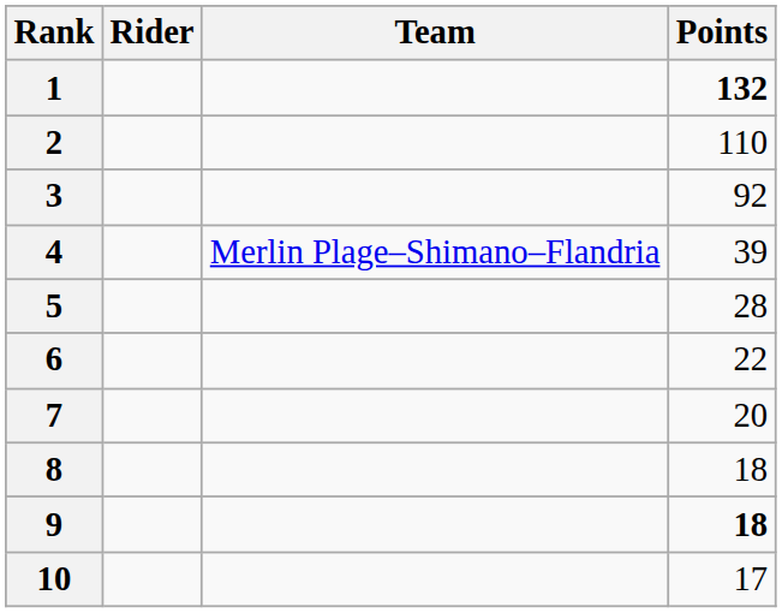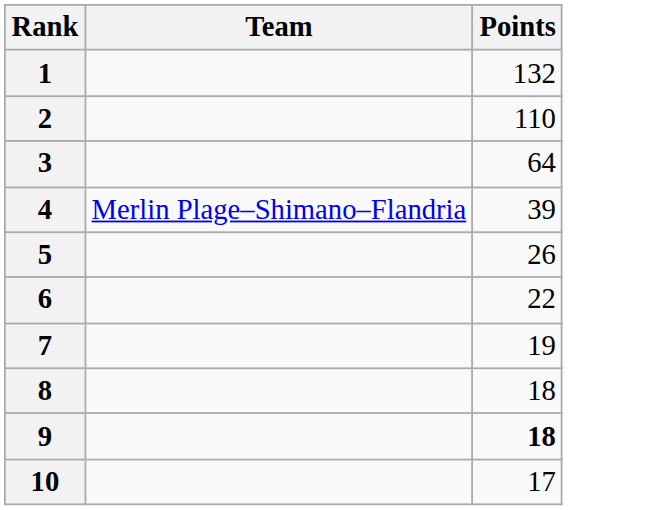 <table class="wikitable">
 <tr>
 <th scope="col">Rank</th>
-<th scope="col">Rider</th>
 <th scope="col">Team</th>
 <th scope="col">Points</th>
 </tr>
 <tr>
 <th scope="row">1</th>
 <td></td>
-<td></td>
-<td style="text-align:right;"><strong>132</strong></td>
+<td style="text-align:right;">132</td>
 </tr>
 <tr>
 <th scope="row">2</th>
-<td></td>
 <td></td>
 <td style="text-align:right;">110</td>
 </tr>
 <tr>
 <th scope="row">3</th>
-<td>  </td>
 <td></td>
-<td style="text-align:right;">92</td>
+<td style="text-align:right;">64</td>
 </tr>
 <tr>
 <th scope="row">4</th>
-<td></td>
 <td><a href='#'>Merlin Plage–Shimano–Flandria</a></td>
 <td style="text-align:right;">39</td>
 </tr>
 <tr>
 <th scope="row">5</th>
 <td></td>
-<td></td>
-<td style="text-align:right;">28</td>
+<td style="text-align:right;">26</td>
 </tr>
 <tr>
 <th scope="row">6</th>
-<td></td>
 <td></td>
 <td style="text-align:right;">22</td>
 </tr>
 <tr>
 <th scope="row">7</th>
-<td> </td>
 <td></td>
-<td style="text-align:right;">20</td>
+<td style="text-align:right;">19</td>
 </tr>
 <tr>
 <th scope="row">8</th>
-<td></td>
 <td></td>
 <td style="text-align:right;">18</td>
 </tr>
 <tr>
 <th scope="row">9</th>
 <td></td>
-<td></td>
 <td style="text-align:right;"><strong>18</strong></td>
 </tr>
 <tr>
 <th scope="row">10</th>
 <td></td>
-<td></td>
 <td style="text-align:right;">17</td>
 </tr>
 </table>
